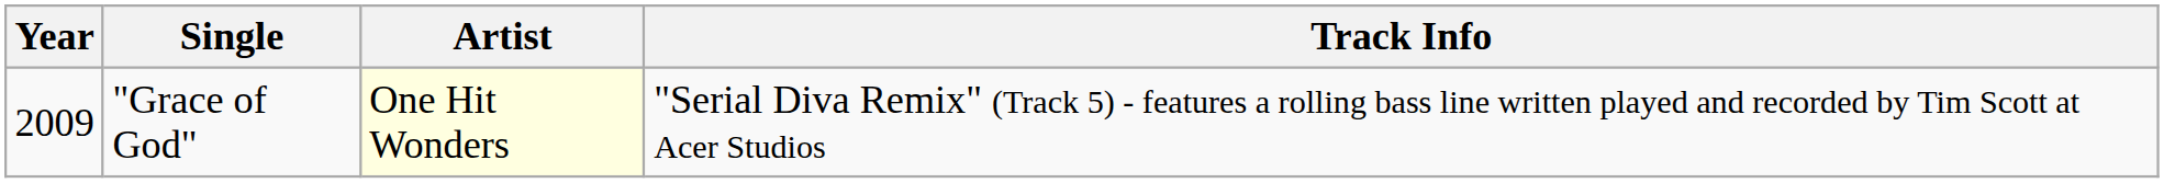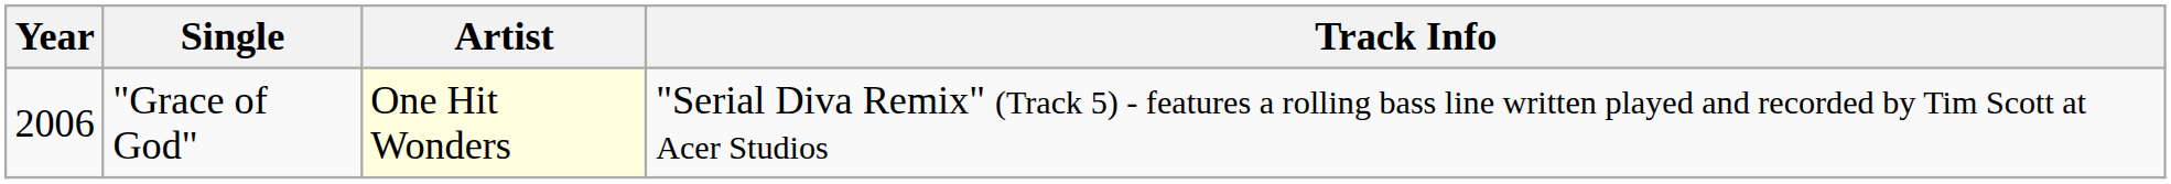 <table class="wikitable">
 <tr>
 <th>Year</th>
 <th>Single</th>
 <th>Artist</th>
 <th>Track Info</th>
 </tr>
 <tr>
-<td>2009</td>
+<td>2006</td>
 <td>"Grace of God"</td>
 <td style="background: lightyellow;">One Hit Wonders</td>
 <td>"Serial Diva Remix" <small> (Track 5) - features a rolling bass line written played and recorded by Tim Scott at Acer Studios</small> </td>
 </tr>
 </table>
